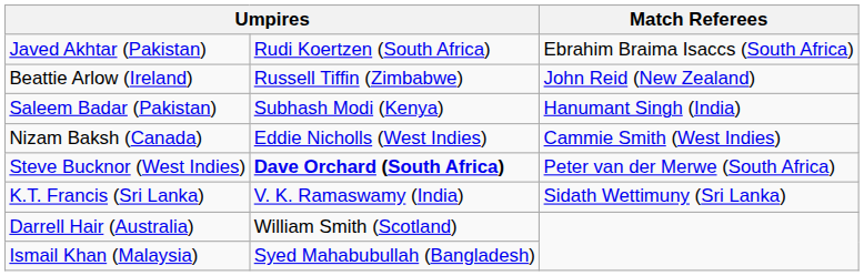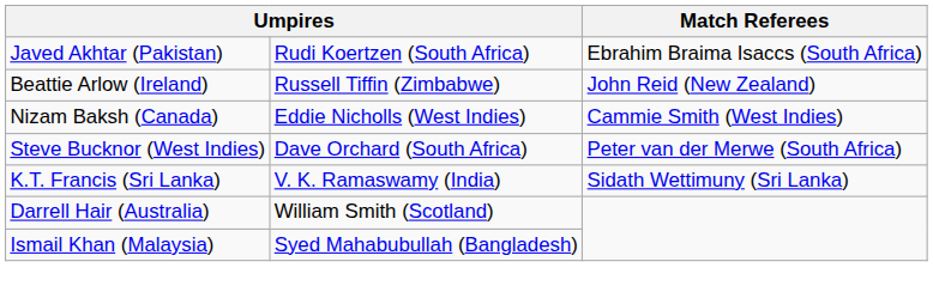 <table class="wikitable">
 <tr>
 <th colspan="2">Umpires</th>
 <th>Match Referees</th>
 </tr>
 <tr>
 <td> <a href='#'>Javed Akhtar</a> (<a href='#'>Pakistan</a>)</td>
 <td> <a href='#'>Rudi Koertzen</a> (<a href='#'>South Africa</a>)</td>
 <td> Ebrahim Braima Isaccs (<a href='#'>South Africa</a>)</td>
 </tr>
 <tr>
 <td> Beattie Arlow (<a href='#'>Ireland</a>)</td>
 <td> <a href='#'>Russell Tiffin</a> (<a href='#'>Zimbabwe</a>)</td>
 <td> <a href='#'>John Reid</a> (<a href='#'>New Zealand</a>)</td>
 </tr>
 <tr>
-<td> <a href='#'>Saleem Badar</a> (<a href='#'>Pakistan</a>)</td>
-<td> <a href='#'>Subhash Modi</a> (<a href='#'>Kenya</a>)</td>
-<td> <a href='#'>Hanumant Singh</a> (<a href='#'>India</a>)</td>
-</tr>
-<tr>
 <td> Nizam Baksh (<a href='#'>Canada</a>)</td>
 <td> <a href='#'>Eddie Nicholls</a> (<a href='#'>West Indies</a>)</td>
 <td> <a href='#'>Cammie Smith</a> (<a href='#'>West Indies</a>)</td>
 </tr>
 <tr>
 <td> <a href='#'>Steve Bucknor</a> (<a href='#'>West Indies</a>)</td>
-<td><strong> <a href='#'>Dave Orchard</a> (<a href='#'>South Africa</a>)</strong></td>
+<td> <a href='#'>Dave Orchard</a> (<a href='#'>South Africa</a>)</td>
 <td> <a href='#'>Peter van der Merwe</a> (<a href='#'>South Africa</a>)</td>
 </tr>
 <tr>
 <td> <a href='#'>K.T. Francis</a> (<a href='#'>Sri Lanka</a>)</td>
 <td> <a href='#'>V. K. Ramaswamy</a> (<a href='#'>India</a>)</td>
 <td> <a href='#'>Sidath Wettimuny</a> (<a href='#'>Sri Lanka</a>)</td>
 </tr>
 <tr>
 <td> <a href='#'>Darrell Hair</a> (<a href='#'>Australia</a>)</td>
 <td> William Smith (<a href='#'>Scotland</a>)</td>
 </tr>
 <tr>
 <td> <a href='#'>Ismail Khan</a> (<a href='#'>Malaysia</a>)</td>
 <td> <a href='#'>Syed Mahabubullah</a> (<a href='#'>Bangladesh</a>)</td>
 </tr>
 </table>
